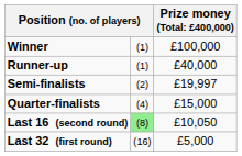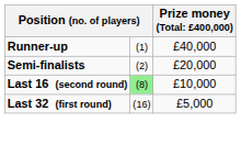 <table class="wikitable">
 <tr>
 <th colspan=2>Position <small>(no. of players)</small></th>
 <th>Prize money<br><small>(Total: £400,000)</small></th>
-</tr>
-<tr>
-<td><strong>Winner</strong></td>
-<td align=center><small>(1)</small></td>
-<td align=center>£100,000</td>
 </tr>
 <tr>
 <td><strong>Runner-up</strong></td>
 <td align=center><small>(1)</small></td>
 <td align=center>£40,000</td>
 </tr>
 <tr>
 <td><strong>Semi-finalists</strong></td>
 <td align=center><small>(2)</small></td>
-<td align=center>£19,997</td>
-</tr>
-<tr>
-<td><strong>Quarter-finalists</strong></td>
-<td align=center><small>(4)</small></td>
-<td align=center>£15,000</td>
+<td align=center>£20,000</td>
 </tr>
 <tr>
 <td><strong>Last 16  <small>(second round)</small></strong></td>
 <td align=center style="background: lightgreen;"><small>(8)</small></td>
-<td align=center>£10,050</td>
+<td align=center>£10,000</td>
 </tr>
 <tr>
 <td><strong>Last 32  <small>(first round)</small></strong></td>
 <td align=center><small>(16)</small></td>
 <td align=center>£5,000</td>
 </tr>
 </table>
